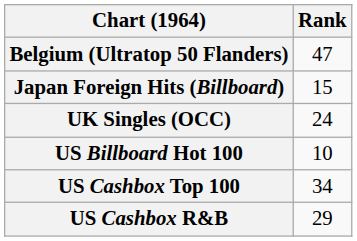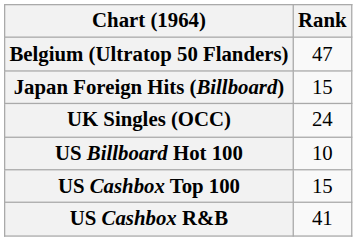 <table class="wikitable sortable plainrowheaders">
 <tr>
 <th>Chart (1964)</th>
 <th>Rank</th>
 </tr>
 <tr>
 <th scope="row">Belgium (Ultratop 50 Flanders)</th>
 <td style="text-align:center;">47</td>
 </tr>
 <tr>
 <th scope="row">Japan Foreign Hits (<em>Billboard</em>)</th>
 <td style="text-align:center;">15</td>
 </tr>
 <tr>
 <th scope="row">UK Singles (OCC)</th>
 <td style="text-align:center;">24</td>
 </tr>
 <tr>
 <th scope="row">US <em>Billboard</em> Hot 100</th>
 <td style="text-align:center;">10</td>
 </tr>
 <tr>
 <th scope="row">US <em>Cashbox</em> Top 100</th>
-<td style="text-align:center;">34</td>
+<td style="text-align:center;">15</td>
 </tr>
 <tr>
 <th scope="row">US <em>Cashbox</em> R&B</th>
-<td style="text-align:center;">29</td>
+<td style="text-align:center;">41</td>
 </tr>
 </table>
